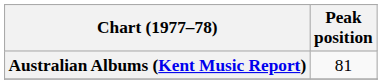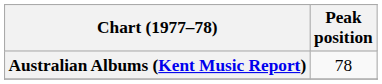 <table class="wikitable sortable plainrowheaders" style="text-align:center;">
 <tr>
 <th scope="col">Chart (1977–78)</th>
 <th scope="col">Peak<br>position</th>
 </tr>
 <tr>
 <th scope="row">Australian Albums (<a href='#'>Kent Music Report</a>)</th>
-<td>81</td>
+<td>78</td>
 </tr>
 <tr>
 </tr>
 <tr>
 </tr>
 <tr>
 </tr>
 </table>
